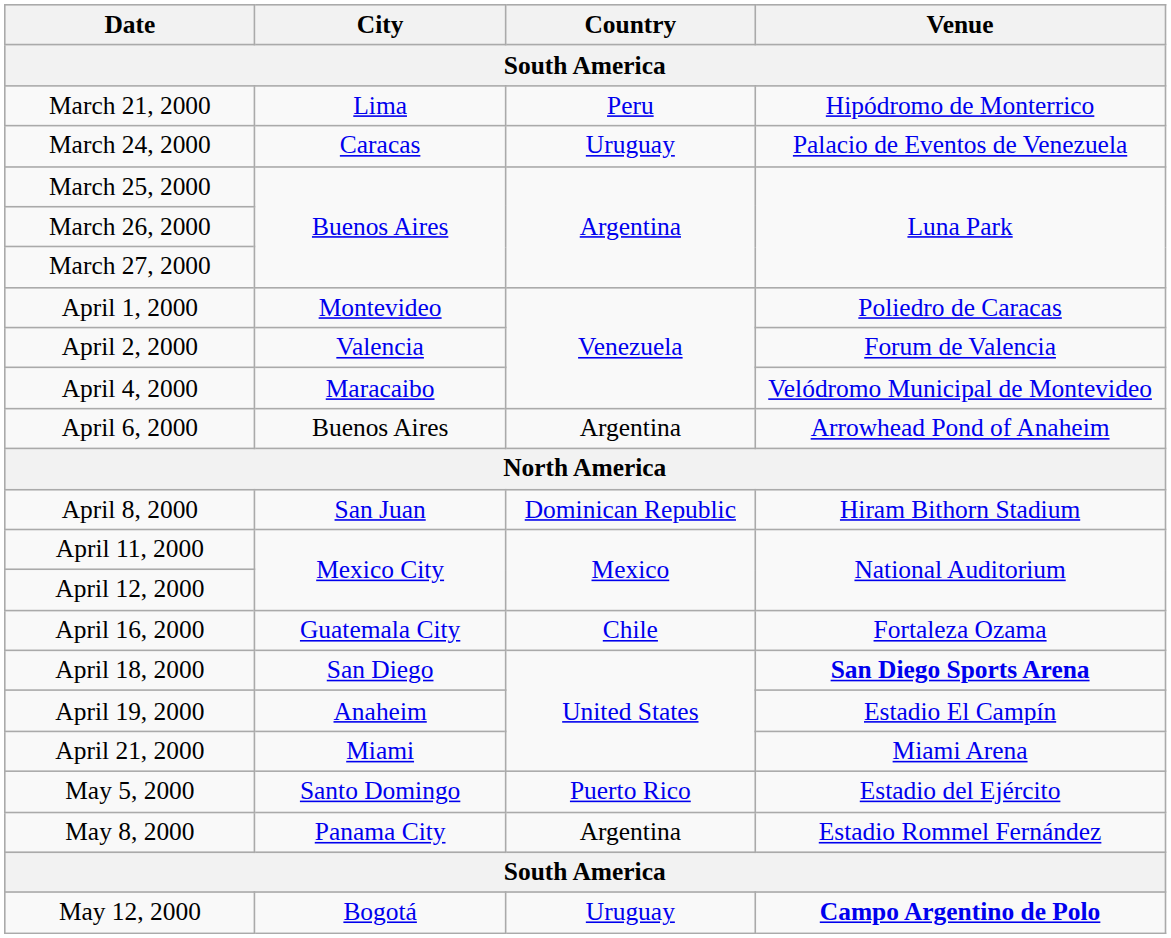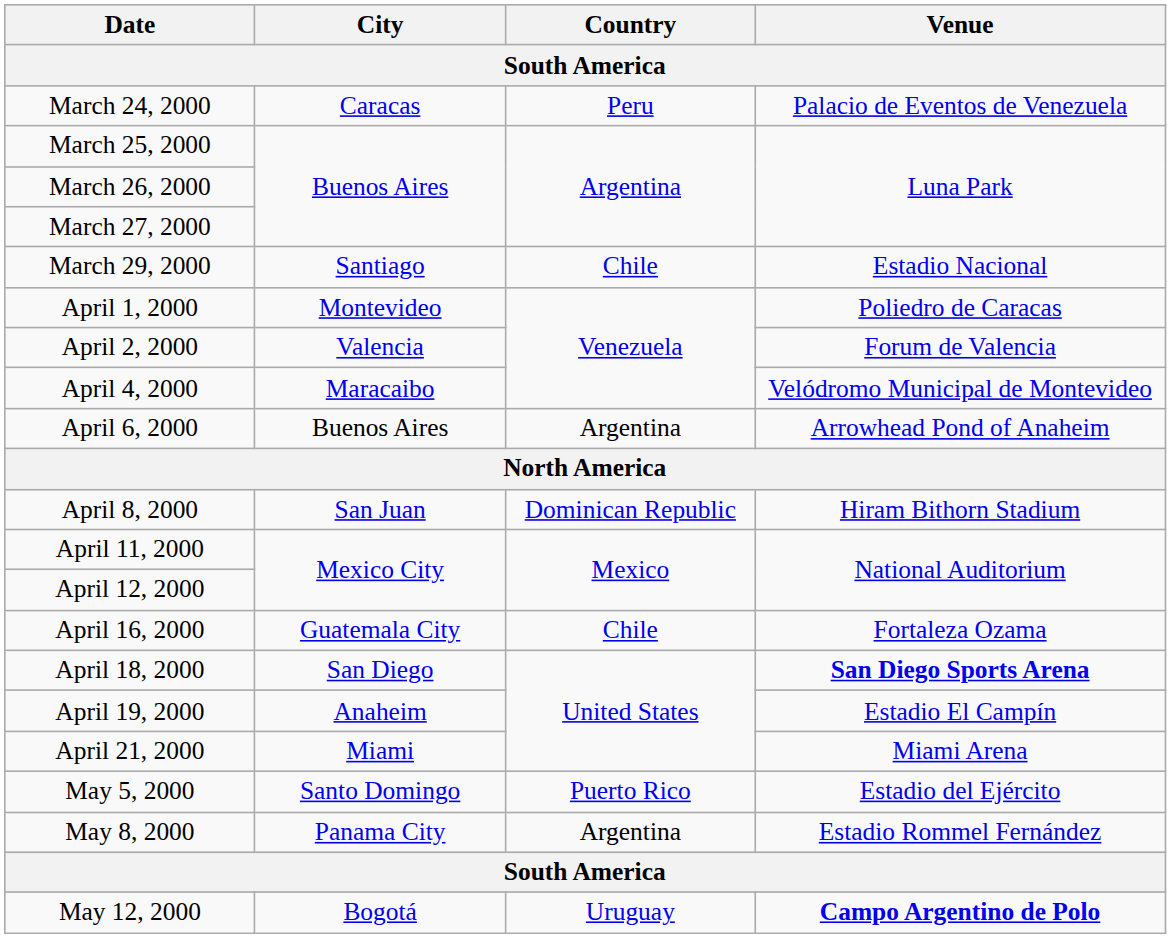 <table class="wikitable" style="text-align:center;">
 <tr>
 <th width="150">Date</th>
 <th width="150">City</th>
 <th width="150">Country</th>
 <th width="250">Venue</th>
 </tr>
 <tr bgcolor="#DDDDDD">
 <th colspan="4">South America</th>
 </tr>
 <tr>
-<td>March 21, 2000</td>
-<td><a href='#'>Lima</a></td>
-<td><a href='#'>Peru</a></td>
-<td><a href='#'>Hipódromo de Monterrico</a></td>
-</tr>
-<tr>
 <td>March 24, 2000</td>
 <td><a href='#'>Caracas</a></td>
-<td><a href='#'>Uruguay</a></td>
+<td><a href='#'>Peru</a></td>
 <td><a href='#'>Palacio de Eventos de Venezuela</a></td>
 </tr>
 <tr>
 <td>March 25, 2000</td>
 <td rowspan="3"><a href='#'>Buenos Aires</a></td>
 <td rowspan="3"><a href='#'>Argentina</a></td>
 <td rowspan="3"><a href='#'>Luna Park</a></td>
 </tr>
 <tr>
 <td>March 26, 2000</td>
 </tr>
 <tr>
 <td>March 27, 2000</td>
+</tr>
+<tr>
+<td>March 29, 2000</td>
+<td><a href='#'>Santiago</a></td>
+<td><a href='#'>Chile</a></td>
+<td><a href='#'>Estadio Nacional</a></td>
 </tr>
 <tr>
 <td>April 1, 2000</td>
 <td><a href='#'>Montevideo</a></td>
 <td rowspan="3"><a href='#'>Venezuela</a></td>
 <td><a href='#'>Poliedro de Caracas</a></td>
 </tr>
 <tr>
 <td>April 2, 2000</td>
 <td><a href='#'>Valencia</a></td>
 <td><a href='#'>Forum de Valencia</a></td>
 </tr>
 <tr>
 <td>April 4, 2000</td>
 <td><a href='#'>Maracaibo</a></td>
 <td><a href='#'>Velódromo Municipal de Montevideo</a></td>
 </tr>
 <tr>
 <td>April 6, 2000</td>
 <td>Buenos Aires</td>
 <td>Argentina</td>
 <td><a href='#'>Arrowhead Pond of Anaheim</a></td>
 </tr>
 <tr>
 <th colspan="4">North America</th>
 </tr>
 <tr>
 <td>April 8, 2000</td>
 <td><a href='#'>San Juan</a></td>
 <td><a href='#'>Dominican Republic</a></td>
 <td><a href='#'>Hiram Bithorn Stadium</a></td>
 </tr>
 <tr>
 <td>April 11, 2000</td>
 <td rowspan="2"><a href='#'>Mexico City</a></td>
 <td rowspan="2"><a href='#'>Mexico</a></td>
 <td rowspan="2"><a href='#'>National Auditorium</a></td>
 </tr>
 <tr>
 <td>April 12, 2000</td>
 </tr>
 <tr>
 <td>April 16, 2000</td>
 <td><a href='#'>Guatemala City</a></td>
 <td><a href='#'>Chile</a></td>
 <td><a href='#'>Fortaleza Ozama</a></td>
 </tr>
 <tr>
 <td>April 18, 2000</td>
 <td><a href='#'>San Diego</a></td>
 <td rowspan="3"><a href='#'>United States</a></td>
 <td><strong><a href='#'>San Diego Sports Arena</a></strong></td>
 </tr>
 <tr>
 <td>April 19, 2000</td>
 <td><a href='#'>Anaheim</a></td>
 <td><a href='#'>Estadio El Campín</a></td>
 </tr>
 <tr>
 <td>April 21, 2000</td>
 <td><a href='#'>Miami</a></td>
 <td><a href='#'>Miami Arena</a></td>
 </tr>
 <tr>
 <td>May 5, 2000</td>
 <td><a href='#'>Santo Domingo</a></td>
 <td><a href='#'>Puerto Rico</a></td>
 <td><a href='#'>Estadio del Ejército</a></td>
 </tr>
 <tr>
 <td>May 8, 2000</td>
 <td><a href='#'>Panama City</a></td>
 <td>Argentina</td>
 <td><a href='#'>Estadio Rommel Fernández</a></td>
 </tr>
 <tr bgcolor="#DDDDDD">
 <th colspan="4">South America</th>
 </tr>
 <tr>
 <td>May 12, 2000</td>
 <td><a href='#'>Bogotá</a></td>
 <td><a href='#'>Uruguay</a></td>
 <td><strong><a href='#'>Campo Argentino de Polo</a></strong></td>
 </tr>
 </table>
